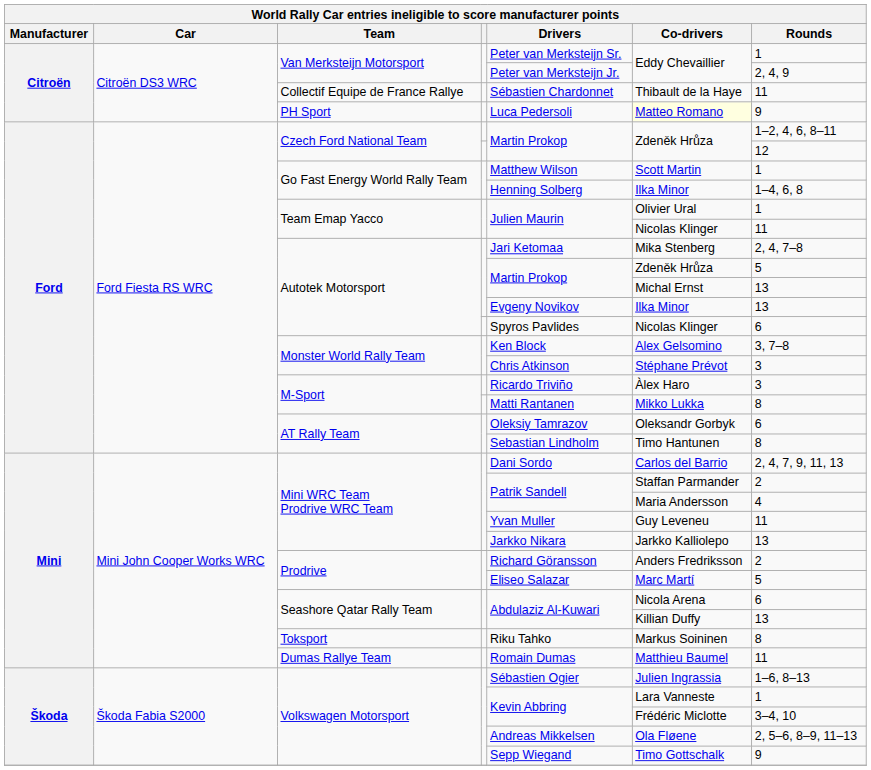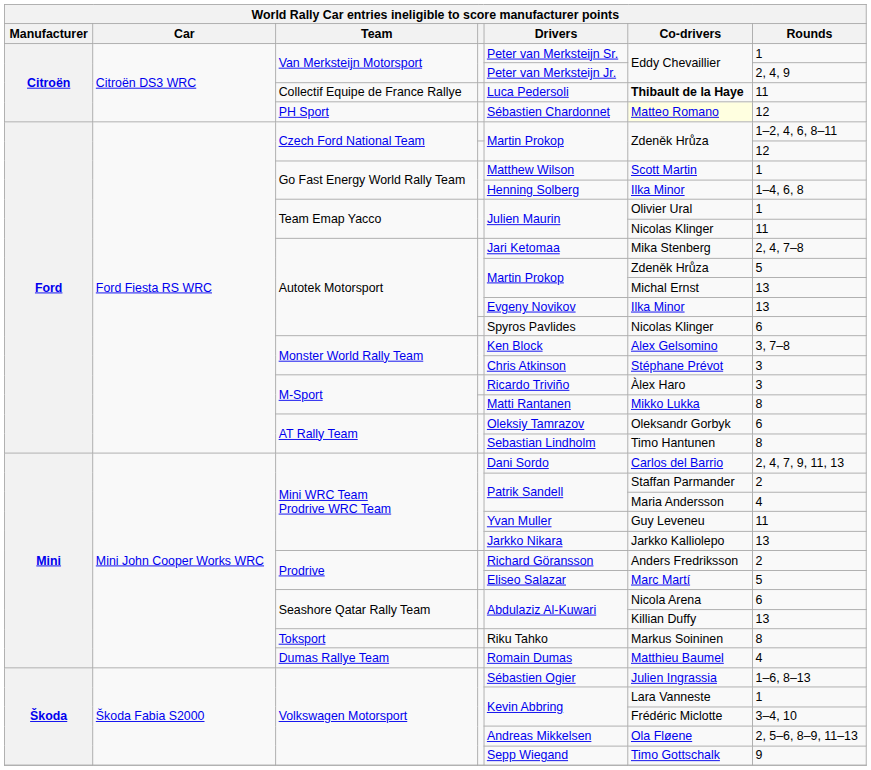 <table class="wikitable" width=75% style="font-size: 85%; max-width: 950px">
 <tr>
 <th colspan=7>World Rally Car entries ineligible to score manufacturer points</th>
 </tr>
 <tr>
 <th>Manufacturer</th>
 <th>Car</th>
 <th>Team</th>
 <th></th>
 <th>Drivers</th>
 <th>Co-drivers</th>
 <th>Rounds</th>
 </tr>
 <tr>
 <th rowspan=4><a href='#'>Citroën</a></th>
 <td rowspan=4><a href='#'>Citroën DS3 WRC</a></td>
 <td rowspan=2 nowrap> <a href='#'>Van Merksteijn Motorsport</a></td>
 <td rowspan="2" align="center"></td>
 <td nowrap> <a href='#'>Peter van Merksteijn Sr.</a></td>
 <td rowspan=2 nowrap> Eddy Chevaillier</td>
 <td>1</td>
 </tr>
 <tr>
 <td> <a href='#'>Peter van Merksteijn Jr.</a></td>
 <td>2, 4, 9</td>
 </tr>
 <tr>
 <td nowrap> Collectif Equipe de France Rallye</td>
 <td align=center></td>
-<td nowrap> <a href='#'>Sébastien Chardonnet</a></td>
-<td nowrap> Thibault de la Haye</td>
+<td> <a href='#'>Luca Pedersoli</a></td>
+<td nowrap><strong> Thibault de la Haye</strong></td>
 <td>11</td>
 </tr>
 <tr>
 <td> <a href='#'>PH Sport</a></td>
 <td align=center></td>
-<td> <a href='#'>Luca Pedersoli</a></td>
+<td nowrap> <a href='#'>Sébastien Chardonnet</a></td>
 <td style="background: lightyellow;"> <a href='#'>Matteo Romano</a></td>
-<td>9</td>
+<td>12</td>
 </tr>
 <tr>
 <th rowspan=17><a href='#'>Ford</a></th>
 <td rowspan=17><a href='#'>Ford Fiesta RS WRC</a></td>
 <td rowspan=2> <a href='#'>Czech Ford National Team</a></td>
 <td align=center></td>
 <td rowspan=2> <a href='#'>Martin Prokop</a></td>
 <td rowspan=2> Zdeněk Hrůza</td>
 <td nowrap>1–2, 4, 6, 8–11</td>
 </tr>
 <tr>
 <td align=center></td>
 <td>12</td>
 </tr>
 <tr>
 <td rowspan=2 nowrap> Go Fast Energy World Rally Team</td>
 <td rowspan="2" align="center"></td>
 <td> <a href='#'>Matthew Wilson</a></td>
 <td> <a href='#'>Scott Martin</a></td>
 <td>1</td>
 </tr>
 <tr>
 <td> <a href='#'>Henning Solberg</a></td>
 <td> <a href='#'>Ilka Minor</a></td>
 <td>1–4, 6, 8</td>
 </tr>
 <tr>
 <td rowspan="2"> Team Emap Yacco</td>
 <td rowspan="2" align="center"></td>
 <td rowspan="2"> <a href='#'>Julien Maurin</a></td>
 <td> Olivier Ural</td>
 <td>1</td>
 </tr>
 <tr>
 <td> Nicolas Klinger</td>
 <td>11</td>
 </tr>
 <tr>
 <td rowspan=5> Autotek Motorsport</td>
 <td rowspan="4" align="center"></td>
 <td> <a href='#'>Jari Ketomaa</a></td>
 <td> Mika Stenberg</td>
 <td>2, 4, 7–8</td>
 </tr>
 <tr>
 <td rowspan="2"> <a href='#'>Martin Prokop</a></td>
 <td> Zdeněk Hrůza</td>
 <td>5</td>
 </tr>
 <tr>
 <td> Michal Ernst</td>
 <td>13</td>
 </tr>
 <tr>
 <td> <a href='#'>Evgeny Novikov</a></td>
 <td> <a href='#'>Ilka Minor</a></td>
 <td>13</td>
 </tr>
 <tr>
 <td align=center></td>
 <td> Spyros Pavlides</td>
 <td> Nicolas Klinger</td>
 <td>6</td>
 </tr>
 <tr>
 <td rowspan=2> <a href='#'>Monster World Rally Team</a></td>
 <td rowspan="2" align="center"></td>
 <td> <a href='#'>Ken Block</a></td>
 <td> <a href='#'>Alex Gelsomino</a></td>
 <td>3, 7–8</td>
 </tr>
 <tr>
 <td> <a href='#'>Chris Atkinson</a></td>
 <td> <a href='#'>Stéphane Prévot</a></td>
 <td>3</td>
 </tr>
 <tr>
 <td rowspan="2"> <a href='#'>M-Sport</a></td>
 <td align=center></td>
 <td> <a href='#'>Ricardo Triviño</a></td>
 <td> Àlex Haro</td>
 <td>3</td>
 </tr>
 <tr>
 <td align=center></td>
 <td> <a href='#'>Matti Rantanen</a></td>
 <td> <a href='#'>Mikko Lukka</a></td>
 <td>8</td>
 </tr>
 <tr>
 <td rowspan="2"> <a href='#'>AT Rally Team</a></td>
 <td rowspan="2" align=center></td>
 <td> <a href='#'>Oleksiy Tamrazov</a></td>
 <td> Oleksandr Gorbyk</td>
 <td>6</td>
 </tr>
 <tr>
 <td> <a href='#'>Sebastian Lindholm</a></td>
 <td> Timo Hantunen</td>
 <td>8</td>
 </tr>
 <tr>
 <th rowspan=11><a href='#'>Mini</a></th>
 <td rowspan=11 nowrap><a href='#'>Mini John Cooper Works WRC</a></td>
 <td rowspan=5 nowrap> <a href='#'>Mini WRC Team</a><br> <a href='#'>Prodrive WRC Team</a></td>
 <td rowspan="5" align="center"></td>
 <td> <a href='#'>Dani Sordo</a></td>
 <td> <a href='#'>Carlos del Barrio</a></td>
 <td nowrap>2, 4, 7, 9, 11, 13</td>
 </tr>
 <tr>
 <td rowspan=2> <a href='#'>Patrik Sandell</a></td>
 <td nowrap> Staffan Parmander</td>
 <td>2</td>
 </tr>
 <tr>
 <td> Maria Andersson</td>
 <td>4</td>
 </tr>
 <tr>
 <td> <a href='#'>Yvan Muller</a></td>
 <td> Guy Leveneu</td>
 <td>11</td>
 </tr>
 <tr>
 <td> <a href='#'>Jarkko Nikara</a></td>
 <td> Jarkko Kalliolepo</td>
 <td>13</td>
 </tr>
 <tr>
 <td rowspan="2"> <a href='#'>Prodrive</a></td>
 <td rowspan="2" align=center></td>
 <td> <a href='#'>Richard Göransson</a></td>
 <td nowrap> Anders Fredriksson</td>
 <td>2</td>
 </tr>
 <tr>
 <td> <a href='#'>Eliseo Salazar</a></td>
 <td> <a href='#'>Marc Martí</a></td>
 <td>5</td>
 </tr>
 <tr>
 <td rowspan="2"> Seashore Qatar Rally Team</td>
 <td rowspan="2" align="center"></td>
 <td rowspan="2"> <a href='#'>Abdulaziz Al-Kuwari</a></td>
 <td> Nicola Arena</td>
 <td>6</td>
 </tr>
 <tr>
 <td> Killian Duffy</td>
 <td>13</td>
 </tr>
 <tr>
 <td> <a href='#'>Toksport</a></td>
 <td align=center></td>
 <td> Riku Tahko</td>
 <td> Markus Soininen</td>
 <td>8</td>
 </tr>
 <tr>
 <td> <a href='#'>Dumas Rallye Team</a></td>
 <td align=center></td>
 <td> <a href='#'>Romain Dumas</a></td>
 <td> <a href='#'>Matthieu Baumel</a></td>
-<td>11</td>
+<td>4</td>
 </tr>
 <tr>
 <th rowspan=5><a href='#'>Škoda</a></th>
 <td rowspan=5><a href='#'>Škoda Fabia S2000</a></td>
 <td rowspan=5> <a href='#'>Volkswagen Motorsport</a></td>
 <td rowspan="5" align="center"></td>
 <td> <a href='#'>Sébastien Ogier</a></td>
 <td> <a href='#'>Julien Ingrassia</a></td>
 <td>1–6, 8–13</td>
 </tr>
 <tr>
 <td rowspan=2> <a href='#'>Kevin Abbring</a></td>
 <td> Lara Vanneste</td>
 <td>1</td>
 </tr>
 <tr>
 <td> Frédéric Miclotte</td>
 <td>3–4, 10</td>
 </tr>
 <tr>
 <td> <a href='#'>Andreas Mikkelsen</a></td>
 <td> <a href='#'>Ola Fløene</a></td>
 <td nowrap>2, 5–6, 8–9, 11–13</td>
 </tr>
 <tr>
 <td> <a href='#'>Sepp Wiegand</a></td>
 <td> <a href='#'>Timo Gottschalk</a></td>
 <td>9</td>
 </tr>
 <tr>
 </tr>
 </table>
